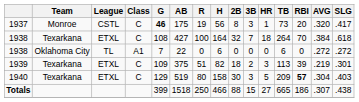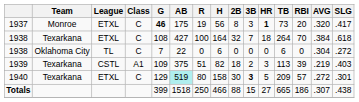 <table class="wikitable" style="font-size:85%;">
 <tr>
 <th></th>
 <th>Team</th>
 <th>League</th>
 <th>Class</th>
 <th>G</th>
 <th>AB</th>
 <th>R</th>
 <th>H</th>
 <th>2B</th>
 <th>3B</th>
 <th>HR</th>
 <th>TB</th>
 <th>RBI</th>
 <th>AVG</th>
 <th>SLG</th>
 </tr>
 <tr align=center>
 <td>1937</td>
 <td>Monroe</td>
-<td>CSTL</td>
+<td>ETXL</td>
 <td>C</td>
 <td><strong>46</strong></td>
 <td>175</td>
 <td>19</td>
 <td>56</td>
 <td>8</td>
 <td>3</td>
-<td>1</td>
+<td><strong>1</strong></td>
 <td>73</td>
 <td>20</td>
 <td>.320</td>
 <td>.417</td>
 </tr>
 <tr align=center>
 <td>1938</td>
 <td>Texarkana</td>
 <td>ETXL</td>
 <td>C</td>
 <td>108</td>
 <td>427</td>
 <td>100</td>
 <td>164</td>
 <td>32</td>
 <td>7</td>
 <td>18</td>
 <td>264</td>
 <td>70</td>
 <td>.384</td>
 <td>.618</td>
 </tr>
 <tr align=center>
 <td>1938</td>
 <td>Oklahoma City</td>
 <td>TL</td>
-<td>A1</td>
+<td>C</td>
 <td>7</td>
 <td>22</td>
 <td>0</td>
 <td>6</td>
 <td>0</td>
 <td>0</td>
 <td>0</td>
 <td>6</td>
 <td>0</td>
-<td>.272</td>
+<td>.304</td>
 <td>.272</td>
 </tr>
 <tr align=center>
 <td>1939</td>
 <td>Texarkana</td>
-<td>ETXL</td>
-<td>C</td>
+<td>CSTL</td>
+<td>A1</td>
 <td>109</td>
 <td>375</td>
 <td>51</td>
 <td>82</td>
 <td>18</td>
 <td>2</td>
 <td>3</td>
 <td>113</td>
 <td>39</td>
 <td>.219</td>
-<td>.301</td>
+<td>.403</td>
 </tr>
 <tr align=center>
 <td>1940</td>
 <td>Texarkana</td>
 <td>ETXL</td>
 <td>C</td>
 <td>129</td>
-<td>519</td>
+<td style="background: paleturquoise;">519</td>
 <td>80</td>
 <td>158</td>
 <td>30</td>
-<td>3</td>
+<td><strong>3</strong></td>
 <td>5</td>
 <td>209</td>
-<td><strong>57</strong></td>
-<td>.304</td>
-<td>.403</td>
+<td>57</td>
+<td>.272</td>
+<td>.301</td>
 </tr>
 <tr align=center>
 <td><strong>Totals</strong></td>
 <td></td>
 <td></td>
 <td></td>
 <td>399</td>
 <td>1518</td>
 <td>250</td>
 <td>466</td>
 <td>88</td>
 <td>15</td>
 <td>27</td>
 <td>665</td>
 <td>186</td>
 <td>.307</td>
 <td>.438</td>
 </tr>
 <tr align=center>
 </tr>
 </table>
